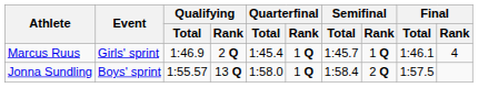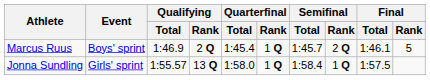 <table class="wikitable">
 <tr>
 <th rowspan="2">Athlete</th>
 <th rowspan="2">Event</th>
 <th colspan="2">Qualifying</th>
 <th colspan="2">Quarterfinal</th>
 <th colspan="2">Semifinal</th>
 <th colspan="2">Final</th>
 </tr>
 <tr>
 <th>Total</th>
 <th>Rank</th>
 <th>Total</th>
 <th>Rank</th>
 <th>Total</th>
 <th>Rank</th>
 <th>Total</th>
 <th>Rank</th>
 </tr>
 <tr>
 <td><a href='#'>Marcus Ruus</a></td>
-<td><a href='#'>Girls' sprint</a></td>
+<td><a href='#'>Boys' sprint</a></td>
 <td align="center">1:46.9</td>
 <td align="center">2 <strong>Q</strong></td>
 <td align="center">1:45.4</td>
 <td align="center">1 <strong>Q</strong></td>
 <td align="center">1:45.7</td>
-<td align="center">1 <strong>Q</strong></td>
+<td align="center">2 <strong>Q</strong></td>
 <td align="center">1:46.1</td>
-<td align="center">4</td>
+<td align="center">5</td>
 </tr>
 <tr>
 <td><a href='#'>Jonna Sundling</a></td>
-<td><a href='#'>Boys' sprint</a></td>
+<td><a href='#'>Girls' sprint</a></td>
 <td align="center">1:55.57</td>
 <td align="center">13 <strong>Q</strong></td>
 <td align="center">1:58.0</td>
 <td align="center">1 <strong>Q</strong></td>
 <td align="center">1:58.4</td>
-<td align="center">2 <strong>Q</strong></td>
+<td align="center">1 <strong>Q</strong></td>
 <td align="center">1:57.5</td>
 <td align="center"></td>
 </tr>
 </table>
